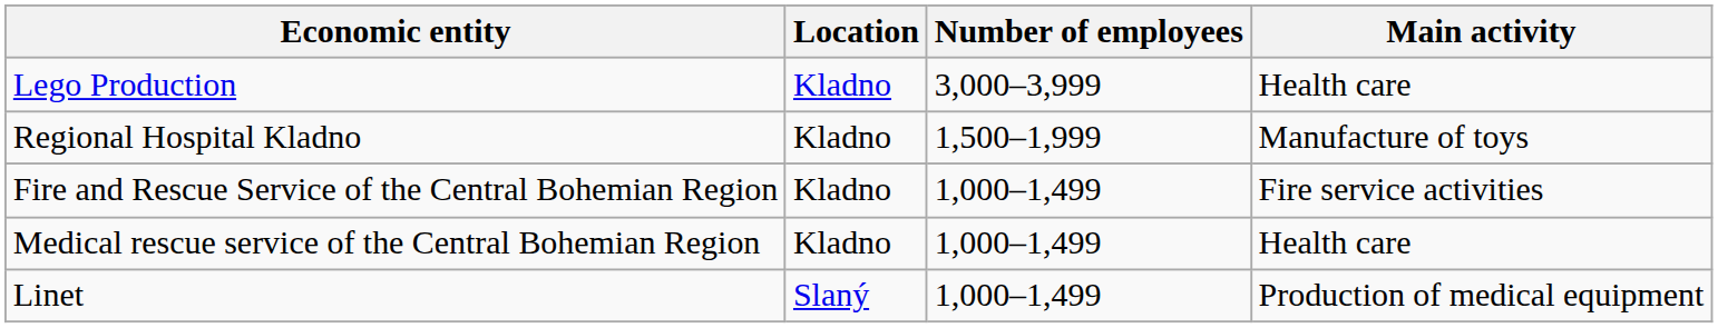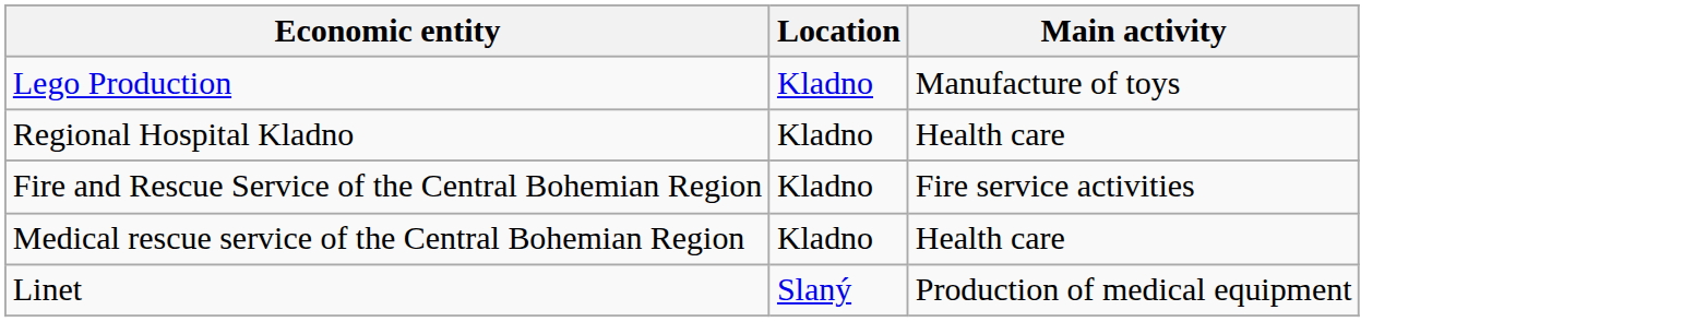 <table class="wikitable sortable">
 <tr>
 <th>Economic entity</th>
 <th>Location</th>
-<th>Number of employees</th>
 <th>Main activity</th>
 </tr>
 <tr>
 <td><a href='#'>Lego Production</a></td>
 <td><a href='#'>Kladno</a></td>
-<td>3,000–3,999</td>
-<td>Health care</td>
+<td>Manufacture of toys</td>
 </tr>
 <tr>
 <td>Regional Hospital Kladno</td>
 <td>Kladno</td>
-<td>1,500–1,999</td>
-<td>Manufacture of toys</td>
+<td>Health care</td>
 </tr>
 <tr>
 <td>Fire and Rescue Service of the Central Bohemian Region</td>
 <td>Kladno</td>
-<td>1,000–1,499</td>
 <td>Fire service activities</td>
 </tr>
 <tr>
 <td>Medical rescue service of the Central Bohemian Region</td>
 <td>Kladno</td>
-<td>1,000–1,499</td>
 <td>Health care</td>
 </tr>
 <tr>
 <td>Linet</td>
 <td><a href='#'>Slaný</a></td>
-<td>1,000–1,499</td>
 <td>Production of medical equipment</td>
 </tr>
 </table>
